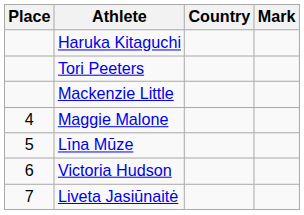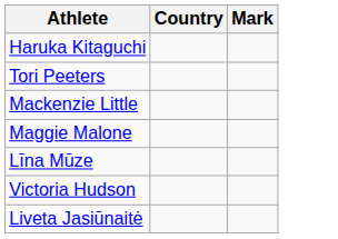 <table class="wikitable">
 <tr>
-<th>Place</th>
 <th>Athlete</th>
 <th>Country</th>
 <th>Mark</th>
 </tr>
 <tr>
-<td align=center></td>
 <td><a href='#'>Haruka Kitaguchi</a></td>
 <td></td>
 <td></td>
 </tr>
 <tr>
-<td align=center></td>
 <td><a href='#'>Tori Peeters</a></td>
 <td></td>
 <td></td>
 </tr>
 <tr>
-<td align=center></td>
 <td><a href='#'>Mackenzie Little</a></td>
 <td></td>
 <td></td>
 </tr>
 <tr>
-<td align=center>4</td>
 <td><a href='#'>Maggie Malone</a></td>
 <td></td>
 <td></td>
 </tr>
 <tr>
-<td align=center>5</td>
 <td><a href='#'>Līna Mūze</a></td>
 <td></td>
 <td></td>
 </tr>
 <tr>
-<td align=center>6</td>
 <td><a href='#'>Victoria Hudson</a></td>
 <td></td>
 <td></td>
 </tr>
 <tr>
-<td align=center>7</td>
 <td><a href='#'>Liveta Jasiūnaitė</a></td>
 <td></td>
 <td></td>
 </tr>
 </table>
